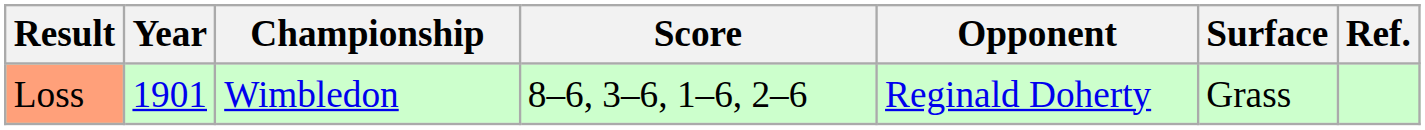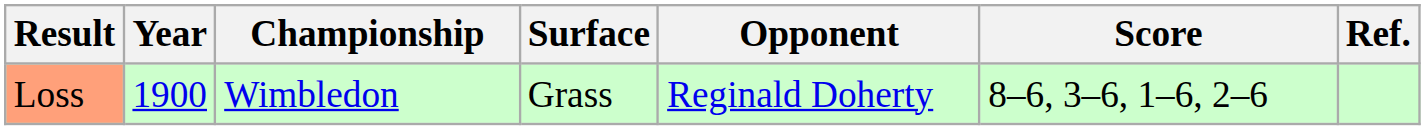 <table class="sortable wikitable">
 <tr>
 <th style="width:40px">Result</th>
 <th style="width:30px">Year</th>
 <th style="width:130px">Championship</th>
+<th style="width:50px">Surface</th>
+<th style="width:150px">Opponent</th>
 <th style="width:180px" class="unsortable">Score</th>
-<th style="width:150px">Opponent</th>
-<th style="width:50px">Surface</th>
 <th style="width:15px" class="unsortable">Ref.</th>
 </tr>
 <tr style="background:#ccffcc;">
 <td style="background:#ffa07a;">Loss</td>
-<td><a href='#'>1901</a></td>
+<td><a href='#'>1900</a></td>
 <td><a href='#'>Wimbledon</a></td>
+<td>Grass</td>
+<td> <a href='#'>Reginald Doherty</a></td>
 <td>8–6, 3–6, 1–6, 2–6</td>
-<td> <a href='#'>Reginald Doherty</a></td>
-<td>Grass</td>
 <td></td>
 </tr>
 </table>
